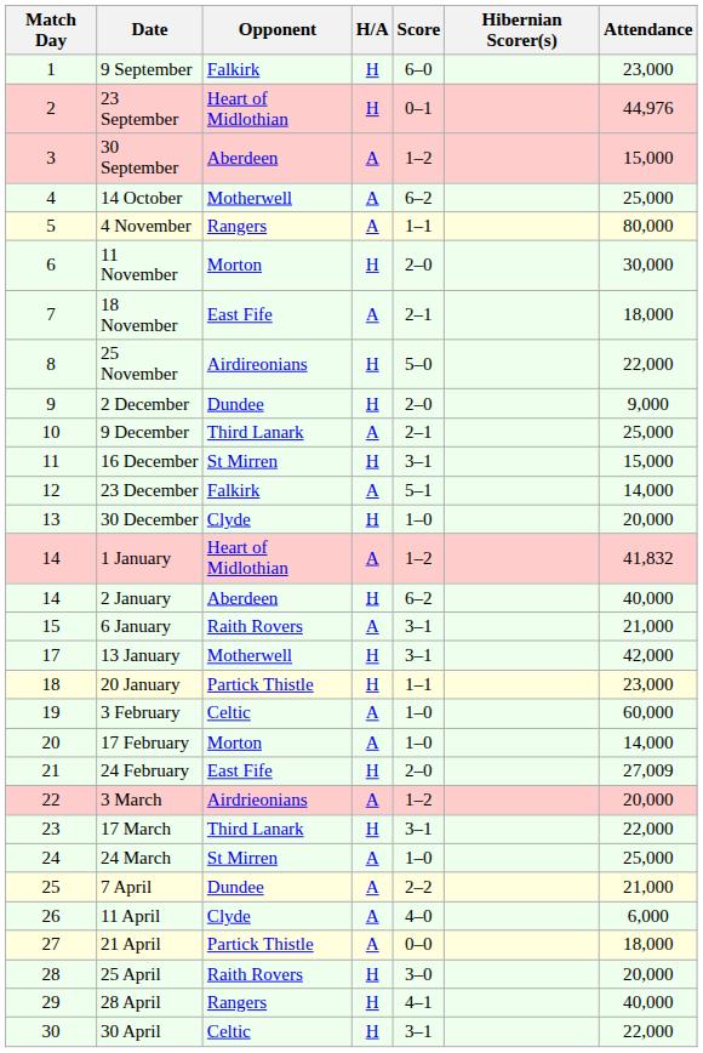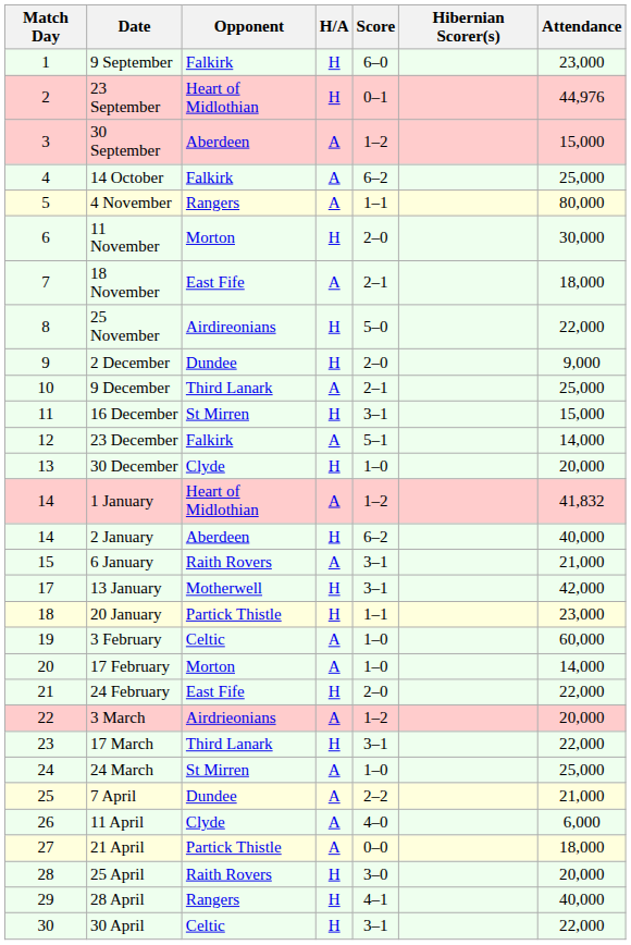 <table class="wikitable" style="text-align:center">
 <tr>
 <th>Match Day</th>
 <th>Date</th>
 <th>Opponent</th>
 <th>H/A</th>
 <th>Score</th>
 <th>Hibernian Scorer(s)</th>
 <th>Attendance</th>
 </tr>
 <tr bgcolor=#EEFFEE>
 <td>1</td>
 <td align=left>9 September</td>
 <td align=left><a href='#'>Falkirk</a></td>
 <td><a href='#'>H</a></td>
 <td>6–0</td>
 <td align=left></td>
 <td>23,000</td>
 </tr>
 <tr bgcolor=#FFCCCC>
 <td>2</td>
 <td align=left>23 September</td>
 <td align=left><a href='#'>Heart of Midlothian</a></td>
 <td><a href='#'>H</a></td>
 <td>0–1</td>
 <td align=left></td>
 <td>44,976</td>
 </tr>
 <tr bgcolor=#FFCCCC>
 <td>3</td>
 <td align=left>30 September</td>
 <td align=left><a href='#'>Aberdeen</a></td>
 <td><a href='#'>A</a></td>
 <td>1–2</td>
 <td align=left></td>
 <td>15,000</td>
 </tr>
 <tr bgcolor=#EEFFEE>
 <td>4</td>
 <td align=left>14 October</td>
-<td align=left><a href='#'>Motherwell</a></td>
+<td align=left><a href='#'>Falkirk</a></td>
 <td><a href='#'>A</a></td>
 <td>6–2</td>
 <td align=left></td>
 <td>25,000</td>
 </tr>
 <tr bgcolor=#FFFFDD>
 <td>5</td>
 <td align=left>4 November</td>
 <td align=left><a href='#'>Rangers</a></td>
 <td><a href='#'>A</a></td>
 <td>1–1</td>
 <td align=left></td>
 <td>80,000</td>
 </tr>
 <tr bgcolor=#EEFFEE>
 <td>6</td>
 <td align=left>11 November</td>
 <td align=left><a href='#'>Morton</a></td>
 <td><a href='#'>H</a></td>
 <td>2–0</td>
 <td align=left></td>
 <td>30,000</td>
 </tr>
 <tr bgcolor=#EEFFEE>
 <td>7</td>
 <td align=left>18 November</td>
 <td align=left><a href='#'>East Fife</a></td>
 <td><a href='#'>A</a></td>
 <td>2–1</td>
 <td align=left></td>
 <td>18,000</td>
 </tr>
 <tr bgcolor=#EEFFEE>
 <td>8</td>
 <td align=left>25 November</td>
 <td align=left><a href='#'>Airdireonians</a></td>
 <td><a href='#'>H</a></td>
 <td>5–0</td>
 <td align=left></td>
 <td>22,000</td>
 </tr>
 <tr bgcolor=#EEFFEE>
 <td>9</td>
 <td align=left>2 December</td>
 <td align=left><a href='#'>Dundee</a></td>
 <td><a href='#'>H</a></td>
 <td>2–0</td>
 <td align=left></td>
 <td>9,000</td>
 </tr>
 <tr bgcolor=#EEFFEE>
 <td>10</td>
 <td align=left>9 December</td>
 <td align=left><a href='#'>Third Lanark</a></td>
 <td><a href='#'>A</a></td>
 <td>2–1</td>
 <td align=left></td>
 <td>25,000</td>
 </tr>
 <tr bgcolor=#EEFFEE>
 <td>11</td>
 <td align=left>16 December</td>
 <td align=left><a href='#'>St Mirren</a></td>
 <td><a href='#'>H</a></td>
 <td>3–1</td>
 <td align=left></td>
 <td>15,000</td>
 </tr>
 <tr bgcolor=#EEFFEE>
 <td>12</td>
 <td align=left>23 December</td>
 <td align=left><a href='#'>Falkirk</a></td>
 <td><a href='#'>A</a></td>
 <td>5–1</td>
 <td align=left></td>
 <td>14,000</td>
 </tr>
 <tr bgcolor=#EEFFEE>
 <td>13</td>
 <td align=left>30 December</td>
 <td align=left><a href='#'>Clyde</a></td>
 <td><a href='#'>H</a></td>
 <td>1–0</td>
 <td align=left></td>
 <td>20,000</td>
 </tr>
 <tr bgcolor=#FFCCCC>
 <td>14</td>
 <td align=left>1 January</td>
 <td align=left><a href='#'>Heart of Midlothian</a></td>
 <td><a href='#'>A</a></td>
 <td>1–2</td>
 <td align=left></td>
 <td>41,832</td>
 </tr>
 <tr bgcolor=#EEFFEE>
 <td>14</td>
 <td align=left>2 January</td>
 <td align=left><a href='#'>Aberdeen</a></td>
 <td><a href='#'>H</a></td>
 <td>6–2</td>
 <td align=left></td>
 <td>40,000</td>
 </tr>
 <tr bgcolor=#EEFFEE>
 <td>15</td>
 <td align=left>6 January</td>
 <td align=left><a href='#'>Raith Rovers</a></td>
 <td><a href='#'>A</a></td>
 <td>3–1</td>
 <td align=left></td>
 <td>21,000</td>
 </tr>
 <tr bgcolor=#EEFFEE>
 <td>17</td>
 <td align=left>13 January</td>
 <td align=left><a href='#'>Motherwell</a></td>
 <td><a href='#'>H</a></td>
 <td>3–1</td>
 <td align=left></td>
 <td>42,000</td>
 </tr>
 <tr bgcolor=#FFFFDD>
 <td>18</td>
 <td align=left>20 January</td>
 <td align=left><a href='#'>Partick Thistle</a></td>
 <td><a href='#'>H</a></td>
 <td>1–1</td>
 <td align=left></td>
 <td>23,000</td>
 </tr>
 <tr bgcolor=#EEFFEE>
 <td>19</td>
 <td align=left>3 February</td>
 <td align=left><a href='#'>Celtic</a></td>
 <td><a href='#'>A</a></td>
 <td>1–0</td>
 <td align=left></td>
 <td>60,000</td>
 </tr>
 <tr bgcolor=#EEFFEE>
 <td>20</td>
 <td align=left>17 February</td>
 <td align=left><a href='#'>Morton</a></td>
 <td><a href='#'>A</a></td>
 <td>1–0</td>
 <td align=left></td>
 <td>14,000</td>
 </tr>
 <tr bgcolor=#EEFFEE>
 <td>21</td>
 <td align=left>24 February</td>
 <td align=left><a href='#'>East Fife</a></td>
 <td><a href='#'>H</a></td>
 <td>2–0</td>
 <td align=left></td>
-<td>27,009</td>
+<td>22,000</td>
 </tr>
 <tr bgcolor=#FFCCCC>
 <td>22</td>
 <td align=left>3 March</td>
 <td align=left><a href='#'>Airdrieonians</a></td>
 <td><a href='#'>A</a></td>
 <td>1–2</td>
 <td align=left></td>
 <td>20,000</td>
 </tr>
 <tr bgcolor=#EEFFEE>
 <td>23</td>
 <td align=left>17 March</td>
 <td align=left><a href='#'>Third Lanark</a></td>
 <td><a href='#'>H</a></td>
 <td>3–1</td>
 <td align=left></td>
 <td>22,000</td>
 </tr>
 <tr bgcolor=#EEFFEE>
 <td>24</td>
 <td align=left>24 March</td>
 <td align=left><a href='#'>St Mirren</a></td>
 <td><a href='#'>A</a></td>
 <td>1–0</td>
 <td align=left></td>
 <td>25,000</td>
 </tr>
 <tr bgcolor=#FFFFDD>
 <td>25</td>
 <td align=left>7 April</td>
 <td align=left><a href='#'>Dundee</a></td>
 <td><a href='#'>A</a></td>
 <td>2–2</td>
 <td align=left></td>
 <td>21,000</td>
 </tr>
 <tr bgcolor=#EEFFEE>
 <td>26</td>
 <td align=left>11 April</td>
 <td align=left><a href='#'>Clyde</a></td>
 <td><a href='#'>A</a></td>
 <td>4–0</td>
 <td align=left></td>
 <td>6,000</td>
 </tr>
 <tr bgcolor=#FFFFDD>
 <td>27</td>
 <td align=left>21 April</td>
 <td align=left><a href='#'>Partick Thistle</a></td>
 <td><a href='#'>A</a></td>
 <td>0–0</td>
 <td align=left></td>
 <td>18,000</td>
 </tr>
 <tr bgcolor=#EEFFEE>
 <td>28</td>
 <td align=left>25 April</td>
 <td align=left><a href='#'>Raith Rovers</a></td>
 <td><a href='#'>H</a></td>
 <td>3–0</td>
 <td align=left></td>
 <td>20,000</td>
 </tr>
 <tr bgcolor=#EEFFEE>
 <td>29</td>
 <td align=left>28 April</td>
 <td align=left><a href='#'>Rangers</a></td>
 <td><a href='#'>H</a></td>
 <td>4–1</td>
 <td align=left></td>
 <td>40,000</td>
 </tr>
 <tr bgcolor=#EEFFEE>
 <td>30</td>
 <td align=left>30 April</td>
 <td align=left><a href='#'>Celtic</a></td>
 <td><a href='#'>H</a></td>
 <td>3–1</td>
 <td align=left></td>
 <td>22,000</td>
 </tr>
 </table>
